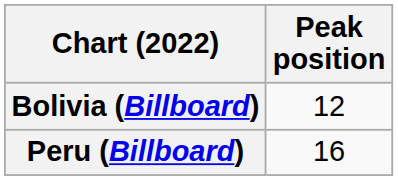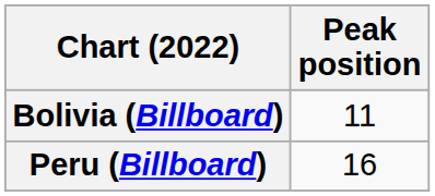 <table class="wikitable sortable plainrowheaders" style="text-align:center">
 <tr>
 <th scope="col">Chart (2022)</th>
 <th scope="col">Peak<br>position</th>
 </tr>
 <tr>
 <th scope="row">Bolivia (<em><a href='#'>Billboard</a></em>)</th>
-<td>12</td>
+<td>11</td>
 </tr>
 <tr>
 <th scope="row">Peru (<em><a href='#'>Billboard</a></em>)</th>
 <td>16</td>
 </tr>
 </table>
